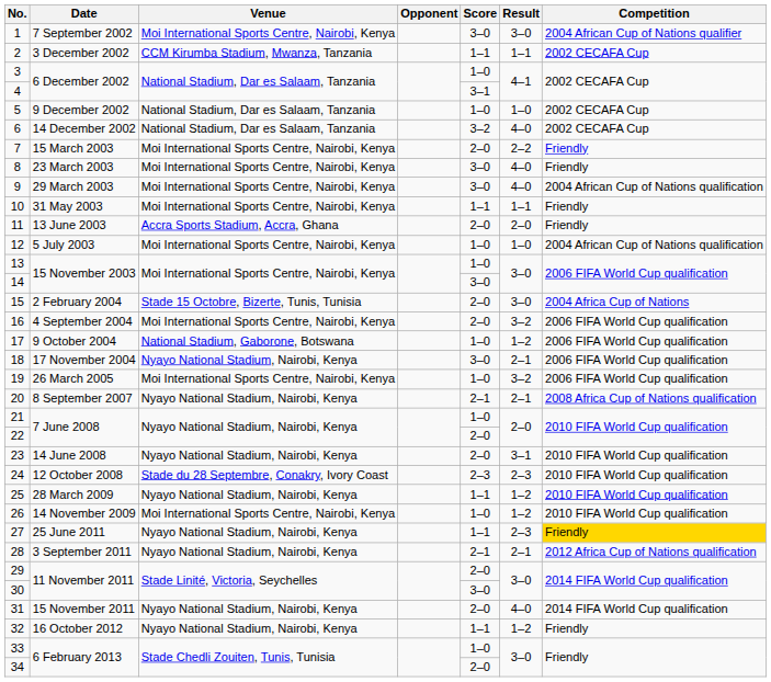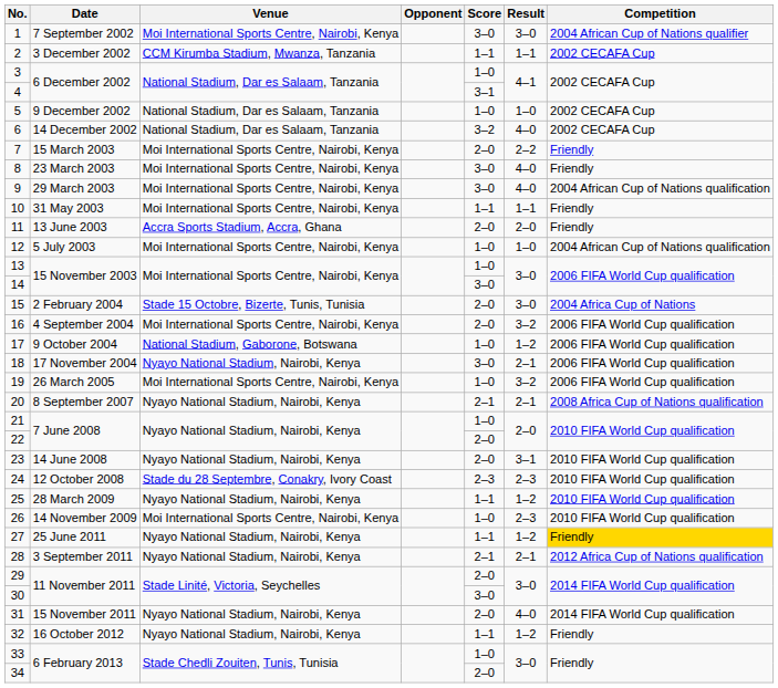 <table class="wikitable sortable">
 <tr>
 <th scope="col">No.</th>
 <th scope="col">Date</th>
 <th scope="col">Venue</th>
 <th scope="col">Opponent</th>
 <th scope="col">Score</th>
 <th scope="col">Result</th>
 <th scope="col">Competition</th>
 </tr>
 <tr>
 <td style="text-align:center">1</td>
 <td>7 September 2002</td>
 <td><a href='#'>Moi International Sports Centre</a>, <a href='#'>Nairobi</a>, Kenya</td>
 <td></td>
 <td style="text-align:center">3–0</td>
 <td style="text-align:center">3–0</td>
 <td><a href='#'>2004 African Cup of Nations qualifier</a></td>
 </tr>
 <tr>
 <td style="text-align:center">2</td>
 <td>3 December 2002</td>
 <td><a href='#'>CCM Kirumba Stadium</a>, <a href='#'>Mwanza</a>, Tanzania</td>
 <td></td>
 <td style="text-align:center">1–1</td>
 <td style="text-align:center">1–1</td>
 <td><a href='#'>2002 CECAFA Cup</a></td>
 </tr>
 <tr>
 <td style="text-align:center">3</td>
 <td rowspan="2">6 December 2002</td>
 <td rowspan="2"><a href='#'>National Stadium</a>, <a href='#'>Dar es Salaam</a>, Tanzania</td>
 <td rowspan="2"></td>
 <td style="text-align:center">1–0</td>
 <td rowspan="2" style="text-align:center">4–1</td>
 <td rowspan="2">2002 CECAFA Cup</td>
 </tr>
 <tr>
 <td style="text-align:center">4</td>
 <td style="text-align:center">3–1</td>
 </tr>
 <tr>
 <td style="text-align:center">5</td>
 <td>9 December 2002</td>
 <td>National Stadium, Dar es Salaam, Tanzania</td>
 <td></td>
 <td style="text-align:center">1–0</td>
 <td style="text-align:center">1–0</td>
 <td>2002 CECAFA Cup</td>
 </tr>
 <tr>
 <td style="text-align:center">6</td>
 <td>14 December 2002</td>
 <td>National Stadium, Dar es Salaam, Tanzania</td>
 <td></td>
 <td style="text-align:center">3–2</td>
 <td style="text-align:center">4–0</td>
 <td>2002 CECAFA Cup</td>
 </tr>
 <tr>
 <td style="text-align:center">7</td>
 <td>15 March 2003</td>
 <td>Moi International Sports Centre, Nairobi, Kenya</td>
 <td></td>
 <td style="text-align:center">2–0</td>
 <td style="text-align:center">2–2</td>
 <td><a href='#'>Friendly</a></td>
 </tr>
 <tr>
 <td style="text-align:center">8</td>
 <td>23 March 2003</td>
 <td>Moi International Sports Centre, Nairobi, Kenya</td>
 <td></td>
 <td style="text-align:center">3–0</td>
 <td style="text-align:center">4–0</td>
 <td>Friendly</td>
 </tr>
 <tr>
 <td style="text-align:center">9</td>
 <td>29 March 2003</td>
 <td>Moi International Sports Centre, Nairobi, Kenya</td>
 <td></td>
 <td style="text-align:center">3–0</td>
 <td style="text-align:center">4–0</td>
 <td>2004 African Cup of Nations qualification</td>
 </tr>
 <tr>
 <td style="text-align:center">10</td>
 <td>31 May 2003</td>
 <td>Moi International Sports Centre, Nairobi, Kenya</td>
 <td></td>
 <td style="text-align:center">1–1</td>
 <td style="text-align:center">1–1</td>
 <td>Friendly</td>
 </tr>
 <tr>
 <td style="text-align:center">11</td>
 <td>13 June 2003</td>
 <td><a href='#'>Accra Sports Stadium</a>, <a href='#'>Accra</a>, Ghana</td>
 <td></td>
 <td style="text-align:center">2–0</td>
 <td style="text-align:center">2–0</td>
 <td>Friendly</td>
 </tr>
 <tr>
 <td style="text-align:center">12</td>
 <td>5 July 2003</td>
 <td>Moi International Sports Centre, Nairobi, Kenya</td>
 <td></td>
 <td style="text-align:center">1–0</td>
 <td style="text-align:center">1–0</td>
 <td>2004 African Cup of Nations qualification</td>
 </tr>
 <tr>
 <td style="text-align:center">13</td>
 <td rowspan="2">15 November 2003</td>
 <td rowspan="2">Moi International Sports Centre, Nairobi, Kenya</td>
 <td rowspan="2"></td>
 <td style="text-align:center">1–0</td>
 <td rowspan="2" style="text-align:center">3–0</td>
 <td rowspan="2"><a href='#'>2006 FIFA World Cup qualification</a></td>
 </tr>
 <tr>
 <td style="text-align:center">14</td>
 <td style="text-align:center">3–0</td>
 </tr>
 <tr>
 <td style="text-align:center">15</td>
 <td>2 February 2004</td>
 <td><a href='#'>Stade 15 Octobre</a>, <a href='#'>Bizerte</a>, Tunis, Tunisia</td>
 <td></td>
 <td style="text-align:center">2–0</td>
 <td style="text-align:center">3–0</td>
 <td><a href='#'>2004 Africa Cup of Nations</a></td>
 </tr>
 <tr>
 <td style="text-align:center">16</td>
 <td>4 September 2004</td>
 <td>Moi International Sports Centre, Nairobi, Kenya</td>
 <td></td>
 <td style="text-align:center">2–0</td>
 <td style="text-align:center">3–2</td>
 <td>2006 FIFA World Cup qualification</td>
 </tr>
 <tr>
 <td style="text-align:center">17</td>
 <td>9 October 2004</td>
 <td><a href='#'>National Stadium</a>, <a href='#'>Gaborone</a>, Botswana</td>
 <td></td>
 <td style="text-align:center">1–0</td>
 <td style="text-align:center">1–2</td>
 <td>2006 FIFA World Cup qualification</td>
 </tr>
 <tr>
 <td style="text-align:center">18</td>
 <td>17 November 2004</td>
 <td><a href='#'>Nyayo National Stadium</a>, Nairobi, Kenya</td>
 <td></td>
 <td style="text-align:center">3–0</td>
 <td style="text-align:center">2–1</td>
 <td>2006 FIFA World Cup qualification</td>
 </tr>
 <tr>
 <td style="text-align:center">19</td>
 <td>26 March 2005</td>
 <td>Moi International Sports Centre, Nairobi, Kenya</td>
 <td></td>
 <td style="text-align:center">1–0</td>
 <td style="text-align:center">3–2</td>
 <td>2006 FIFA World Cup qualification</td>
 </tr>
 <tr>
 <td style="text-align:center">20</td>
 <td>8 September 2007</td>
 <td>Nyayo National Stadium, Nairobi, Kenya</td>
 <td></td>
 <td style="text-align:center">2–1</td>
 <td style="text-align:center">2–1</td>
 <td><a href='#'>2008 Africa Cup of Nations qualification</a></td>
 </tr>
 <tr>
 <td style="text-align:center">21</td>
 <td rowspan="2">7 June 2008</td>
 <td rowspan="2">Nyayo National Stadium, Nairobi, Kenya</td>
 <td rowspan="2"></td>
 <td style="text-align:center">1–0</td>
 <td rowspan="2" style="text-align:center">2–0</td>
 <td rowspan="2"><a href='#'>2010 FIFA World Cup qualification</a></td>
 </tr>
 <tr>
 <td style="text-align:center">22</td>
 <td style="text-align:center">2–0</td>
 </tr>
 <tr>
 <td style="text-align:center">23</td>
 <td>14 June 2008</td>
 <td>Nyayo National Stadium, Nairobi, Kenya</td>
 <td></td>
 <td style="text-align:center">2–0</td>
 <td style="text-align:center">3–1</td>
 <td>2010 FIFA World Cup qualification</td>
 </tr>
 <tr>
 <td style="text-align:center">24</td>
 <td>12 October 2008</td>
 <td><a href='#'>Stade du 28 Septembre</a>, <a href='#'>Conakry</a>, Ivory Coast</td>
 <td></td>
 <td style="text-align:center">2–3</td>
 <td style="text-align:center">2–3</td>
 <td>2010 FIFA World Cup qualification</td>
 </tr>
 <tr>
 <td style="text-align:center">25</td>
 <td>28 March 2009</td>
 <td>Nyayo National Stadium, Nairobi, Kenya</td>
 <td></td>
 <td style="text-align:center">1–1</td>
 <td style="text-align:center">1–2</td>
 <td><a href='#'>2010 FIFA World Cup qualification</a></td>
 </tr>
 <tr>
 <td style="text-align:center">26</td>
 <td>14 November 2009</td>
 <td>Moi International Sports Centre, Nairobi, Kenya</td>
 <td></td>
 <td style="text-align:center">1–0</td>
-<td style="text-align:center">1–2</td>
+<td style="text-align:center">2–3</td>
 <td>2010 FIFA World Cup qualification</td>
 </tr>
 <tr>
 <td style="text-align:center">27</td>
 <td>25 June 2011</td>
 <td>Nyayo National Stadium, Nairobi, Kenya</td>
 <td></td>
 <td style="text-align:center">1–1</td>
-<td style="text-align:center">2–3</td>
+<td style="text-align:center">1–2</td>
 <td style="background: gold;">Friendly</td>
 </tr>
 <tr>
 <td style="text-align:center">28</td>
 <td>3 September 2011</td>
 <td>Nyayo National Stadium, Nairobi, Kenya</td>
 <td></td>
 <td style="text-align:center">2–1</td>
 <td style="text-align:center">2–1</td>
 <td><a href='#'>2012 Africa Cup of Nations qualification</a></td>
 </tr>
 <tr>
 <td style="text-align:center">29</td>
 <td rowspan="2">11 November 2011</td>
 <td rowspan="2"><a href='#'>Stade Linité</a>, <a href='#'>Victoria</a>, Seychelles</td>
 <td rowspan="2"></td>
 <td style="text-align:center">2–0</td>
 <td rowspan="2" style="text-align:center">3–0</td>
 <td rowspan="2"><a href='#'>2014 FIFA World Cup qualification</a></td>
 </tr>
 <tr>
 <td style="text-align:center">30</td>
 <td style="text-align:center">3–0</td>
 </tr>
 <tr>
 <td style="text-align:center">31</td>
 <td>15 November 2011</td>
 <td>Nyayo National Stadium, Nairobi, Kenya</td>
 <td></td>
 <td style="text-align:center">2–0</td>
 <td style="text-align:center">4–0</td>
 <td>2014 FIFA World Cup qualification</td>
 </tr>
 <tr>
 <td style="text-align:center">32</td>
 <td>16 October 2012</td>
 <td>Nyayo National Stadium, Nairobi, Kenya</td>
 <td></td>
 <td style="text-align:center">1–1</td>
 <td style="text-align:center">1–2</td>
 <td>Friendly</td>
 </tr>
 <tr>
 <td style="text-align:center">33</td>
 <td rowspan="2">6 February 2013</td>
 <td rowspan="2"><a href='#'>Stade Chedli Zouiten</a>, <a href='#'>Tunis</a>, Tunisia</td>
 <td rowspan="2"></td>
 <td style="text-align:center">1–0</td>
 <td rowspan="2" style="text-align:center">3–0</td>
 <td rowspan="2">Friendly</td>
 </tr>
 <tr>
 <td style="text-align:center">34</td>
 <td style="text-align:center">2–0</td>
 </tr>
 </table>
